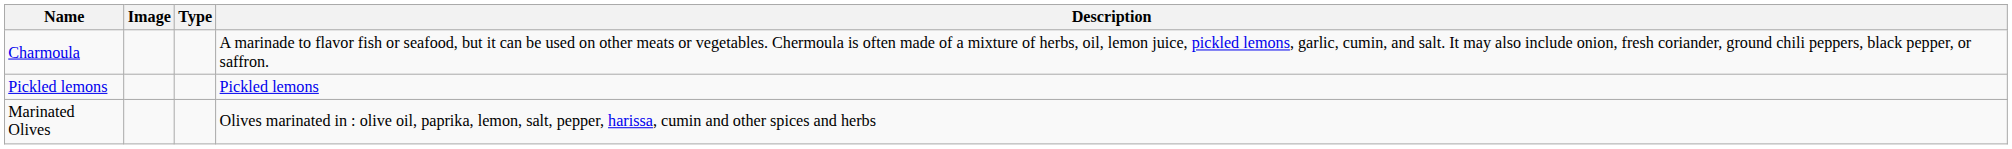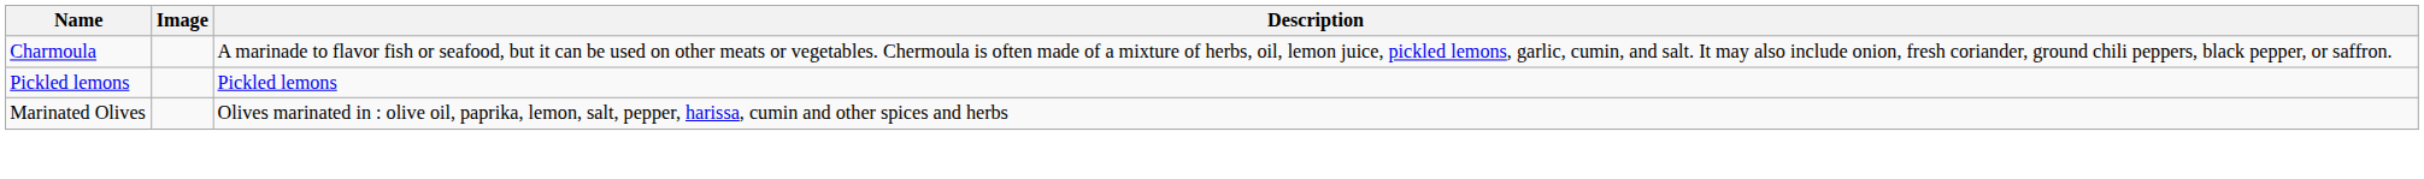 <table class="wikitable sortable" border="1" width="100%">
 <tr>
 <th>Name</th>
 <th>Image</th>
-<th>Type</th>
 <th>Description</th>
 </tr>
 <tr>
 <td><a href='#'>Charmoula</a></td>
-<td></td>
 <td></td>
 <td>A marinade to flavor fish or seafood, but it can be used on other meats or vegetables. Chermoula is often made of a mixture of herbs, oil, lemon juice, <a href='#'>pickled lemons</a>, garlic, cumin, and salt. It may also include onion, fresh coriander, ground chili peppers, black pepper, or saffron.</td>
 </tr>
 <tr>
 <td><a href='#'>Pickled lemons</a></td>
 <td></td>
-<td></td>
 <td><a href='#'>Pickled lemons</a></td>
 </tr>
 <tr>
 <td>Marinated Olives</td>
 <td></td>
-<td></td>
 <td>Olives marinated in : olive oil, paprika, lemon, salt, pepper, <a href='#'>harissa</a>, cumin and other spices and herbs </td>
 </tr>
 </table>
